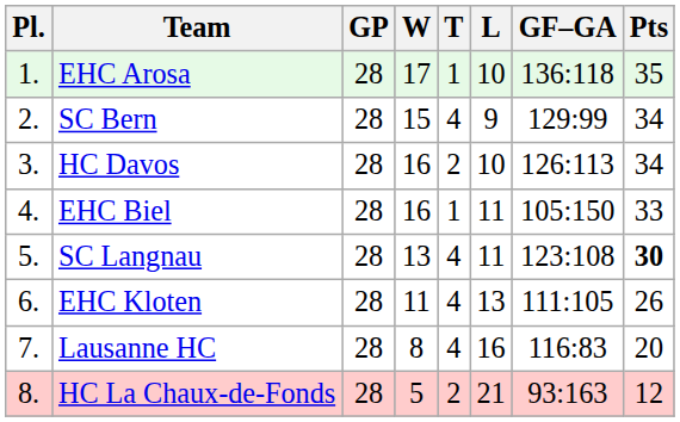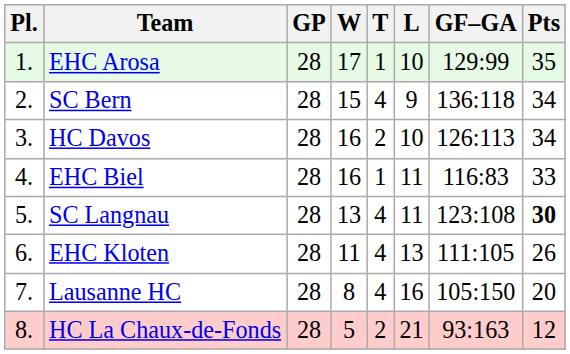 <table class="wikitable">
 <tr>
 <th>Pl.</th>
 <th>Team</th>
 <th>GP</th>
 <th>W</th>
 <th>T</th>
 <th>L</th>
 <th>GF–GA</th>
 <th>Pts</th>
 </tr>
 <tr align="center " bgcolor="#e6fae6">
 <td>1.</td>
 <td align="left"><a href='#'>EHC Arosa</a></td>
 <td>28</td>
 <td>17</td>
 <td>1</td>
 <td>10</td>
-<td>136:118</td>
+<td>129:99</td>
 <td>35</td>
 </tr>
 <tr align="center "  bgcolor="#FFFFFF">
 <td>2.</td>
 <td align="left"><a href='#'>SC Bern</a></td>
 <td>28</td>
 <td>15</td>
 <td>4</td>
 <td>9</td>
-<td>129:99</td>
+<td>136:118</td>
 <td>34</td>
 </tr>
 <tr align="center "  bgcolor="#FFFFFF">
 <td>3.</td>
 <td align="left"><a href='#'>HC Davos</a></td>
 <td>28</td>
 <td>16</td>
 <td>2</td>
 <td>10</td>
 <td>126:113</td>
 <td>34</td>
 </tr>
 <tr align="center "  bgcolor="#FFFFFF">
 <td>4.</td>
 <td align="left"><a href='#'>EHC Biel</a></td>
 <td>28</td>
 <td>16</td>
 <td>1</td>
 <td>11</td>
-<td>105:150</td>
+<td>116:83</td>
 <td>33</td>
 </tr>
 <tr align="center " bgcolor="#FFFFFF">
 <td>5.</td>
 <td align="left"><a href='#'>SC Langnau</a></td>
 <td>28</td>
 <td>13</td>
 <td>4</td>
 <td>11</td>
 <td>123:108</td>
 <td><strong>30</strong></td>
 </tr>
 <tr align="center "  bgcolor="#FFFFFF">
 <td>6.</td>
 <td align="left"><a href='#'>EHC Kloten</a></td>
 <td>28</td>
 <td>11</td>
 <td>4</td>
 <td>13</td>
 <td>111:105</td>
 <td>26</td>
 </tr>
 <tr align="center "  bgcolor="#FFFFFF">
 <td>7.</td>
 <td align="left"><a href='#'>Lausanne HC</a></td>
 <td>28</td>
 <td>8</td>
 <td>4</td>
 <td>16</td>
-<td>116:83</td>
+<td>105:150</td>
 <td>20</td>
 </tr>
 <tr align="center "  bgcolor="#ffcccc">
 <td>8.</td>
 <td align="left"><a href='#'>HC La Chaux-de-Fonds</a></td>
 <td>28</td>
 <td>5</td>
 <td>2</td>
 <td>21</td>
 <td>93:163</td>
 <td>12</td>
 </tr>
 </table>
